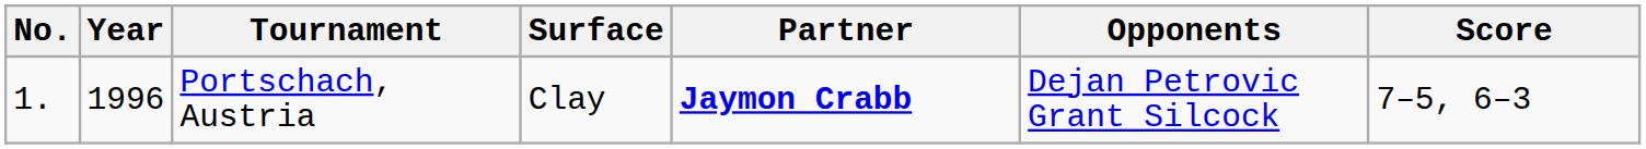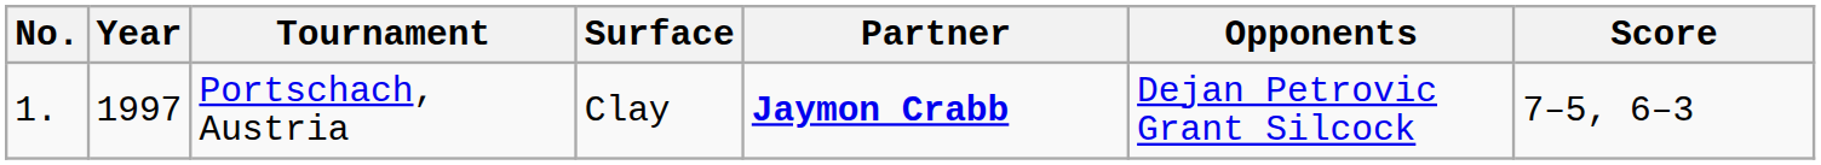 <table class="sortable wikitable" style=font-size:97%>
 <tr>
 <th style="width:20px" class="unsortable">No.</th>
 <th style="width:30px">Year</th>
 <th style="width:130px">Tournament</th>
 <th style="width:50px">Surface</th>
 <th style="width:130px">Partner</th>
 <th style="width:130px">Opponents</th>
 <th style="width:100px" class="unsortable">Score</th>
 </tr>
 <tr>
 <td>1.</td>
-<td>1996</td>
+<td>1997</td>
 <td><a href='#'>Portschach</a>, Austria</td>
 <td>Clay</td>
 <td><strong> <a href='#'>Jaymon Crabb</a></strong></td>
 <td> <a href='#'>Dejan Petrovic</a><br> <a href='#'>Grant Silcock</a></td>
 <td>7–5, 6–3</td>
 </tr>
 </table>
